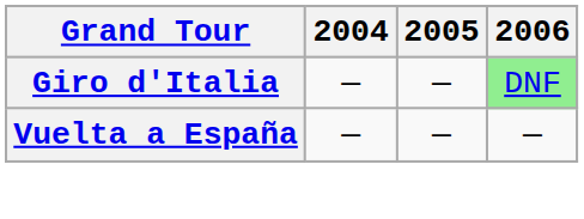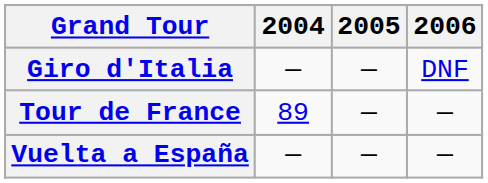 <table class="wikitable plainrowheaders">
 <tr>
 <th scope="col"><a href='#'>Grand Tour</a></th>
 <th>2004</th>
 <th>2005</th>
 <th>2006</th>
 </tr>
 <tr style="text-align:center;">
 <th scope="row"> <a href='#'>Giro d'Italia</a></th>
 <td>—</td>
 <td>—</td>
-<td style="background: lightgreen;"><a href='#'>DNF</a></td>
+<td><a href='#'>DNF</a></td>
+</tr>
+<tr style="text-align:center;">
+<th scope="row"> <a href='#'>Tour de France</a></th>
+<td><a href='#'>89</a></td>
+<td>—</td>
+<td>—</td>
 </tr>
 <tr style="text-align:center;">
 <th scope="row"> <a href='#'>Vuelta a España</a></th>
 <td>—</td>
 <td>—</td>
 <td>—</td>
 </tr>
 </table>
